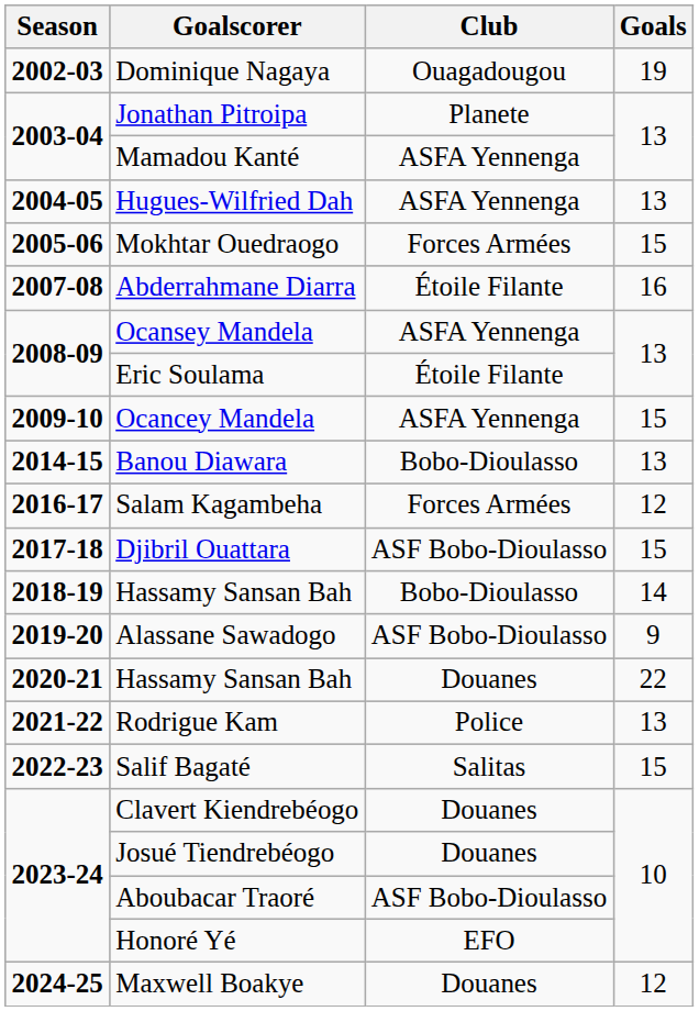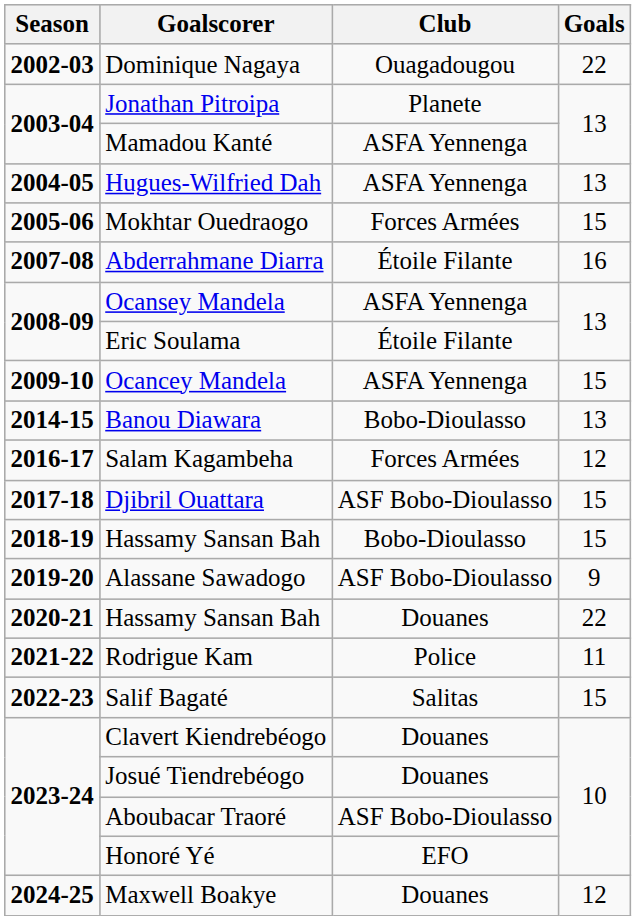 <table class="wikitable" style="text-align:center;">
 <tr>
 <th>Season</th>
 <th>Goalscorer</th>
 <th>Club</th>
 <th>Goals</th>
 </tr>
 <tr>
 <td><strong>2002-03</strong></td>
 <td align=left> Dominique Nagaya</td>
 <td>Ouagadougou</td>
-<td>19</td>
+<td>22</td>
 </tr>
 <tr>
 <td rowspan=2><strong>2003-04</strong></td>
 <td align=left> <a href='#'>Jonathan Pitroipa</a></td>
 <td>Planete</td>
 <td rowspan=2>13</td>
 </tr>
 <tr>
 <td align=left> Mamadou Kanté</td>
 <td>ASFA Yennenga</td>
 </tr>
 <tr>
 <td><strong>2004-05</strong></td>
 <td align=left> <a href='#'>Hugues-Wilfried Dah</a></td>
 <td>ASFA Yennenga</td>
 <td>13</td>
 </tr>
 <tr>
 <td><strong>2005-06</strong></td>
 <td align=left> Mokhtar Ouedraogo</td>
 <td>Forces Armées</td>
 <td>15</td>
 </tr>
 <tr>
 <td><strong>2007-08</strong></td>
 <td align=left> <a href='#'>Abderrahmane Diarra</a></td>
 <td>Étoile Filante</td>
 <td>16</td>
 </tr>
 <tr>
 <td rowspan=2><strong>2008-09</strong></td>
 <td align=left> <a href='#'>Ocansey Mandela</a></td>
 <td>ASFA Yennenga</td>
 <td rowspan=2>13</td>
 </tr>
 <tr>
 <td align=left> Eric Soulama</td>
 <td>Étoile Filante</td>
 </tr>
 <tr>
 <td><strong>2009-10</strong></td>
 <td align=left> <a href='#'>Ocancey Mandela</a></td>
 <td>ASFA Yennenga</td>
 <td>15</td>
 </tr>
 <tr>
 <td><strong>2014-15</strong></td>
 <td align=left> <a href='#'>Banou Diawara</a></td>
 <td>Bobo-Dioulasso</td>
 <td>13</td>
 </tr>
 <tr>
 <td><strong>2016-17</strong></td>
 <td align=left> Salam Kagambeha</td>
 <td>Forces Armées</td>
 <td>12</td>
 </tr>
 <tr>
 <td><strong>2017-18</strong></td>
 <td align=left> <a href='#'>Djibril Ouattara</a></td>
 <td>ASF Bobo-Dioulasso</td>
 <td>15</td>
 </tr>
 <tr>
 <td><strong>2018-19</strong></td>
 <td align=left> Hassamy Sansan Bah</td>
 <td>Bobo-Dioulasso</td>
-<td>14</td>
+<td>15</td>
 </tr>
 <tr>
 <td><strong>2019-20</strong></td>
 <td align=left> Alassane Sawadogo</td>
 <td>ASF Bobo-Dioulasso</td>
 <td>9</td>
 </tr>
 <tr>
 <td><strong>2020-21</strong></td>
 <td align=left> Hassamy Sansan Bah</td>
 <td>Douanes</td>
 <td>22</td>
 </tr>
 <tr>
 <td><strong>2021-22</strong></td>
 <td align=left> Rodrigue Kam</td>
 <td>Police</td>
-<td>13</td>
+<td>11</td>
 </tr>
 <tr>
 <td><strong>2022-23</strong></td>
 <td align=left> Salif Bagaté</td>
 <td>Salitas</td>
 <td>15</td>
 </tr>
 <tr>
 <td rowspan=4><strong>2023-24</strong></td>
 <td align=left> Clavert Kiendrebéogo</td>
 <td>Douanes</td>
 <td rowspan=4>10</td>
 </tr>
 <tr>
 <td align=left> Josué Tiendrebéogo</td>
 <td>Douanes</td>
 </tr>
 <tr>
 <td align=left> Aboubacar Traoré</td>
 <td>ASF Bobo-Dioulasso</td>
 </tr>
 <tr>
 <td align=left> Honoré Yé</td>
 <td>EFO</td>
 </tr>
 <tr>
 <td><strong>2024-25</strong></td>
 <td align=left> Maxwell Boakye</td>
 <td>Douanes</td>
 <td>12</td>
 </tr>
 </table>
